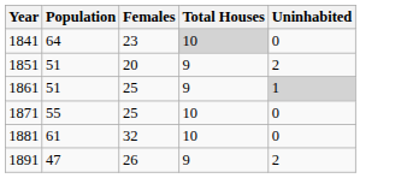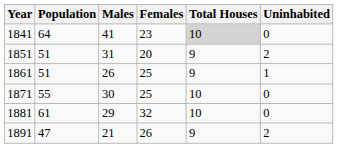 <table class="wikitable">
 <tr>
 <th>Year</th>
 <th>Population</th>
+<th>Males</th>
 <th>Females</th>
 <th>Total Houses</th>
 <th>Uninhabited</th>
 </tr>
 <tr>
 <td>1841</td>
 <td>64</td>
+<td>41</td>
 <td>23</td>
 <td style="background: lightgrey;">10</td>
 <td>0</td>
 </tr>
 <tr>
 <td>1851</td>
 <td>51</td>
+<td>31</td>
 <td>20</td>
 <td>9</td>
 <td>2</td>
 </tr>
 <tr>
 <td>1861</td>
 <td>51</td>
+<td>26</td>
 <td>25</td>
 <td>9</td>
-<td style="background: lightgrey;">1</td>
+<td>1</td>
 </tr>
 <tr>
 <td>1871</td>
 <td>55</td>
+<td>30</td>
 <td>25</td>
 <td>10</td>
 <td>0</td>
 </tr>
 <tr>
 <td>1881</td>
 <td>61</td>
+<td>29</td>
 <td>32</td>
 <td>10</td>
 <td>0</td>
 </tr>
 <tr>
 <td>1891</td>
 <td>47</td>
+<td>21</td>
 <td>26</td>
 <td>9</td>
 <td>2</td>
 </tr>
 </table>
